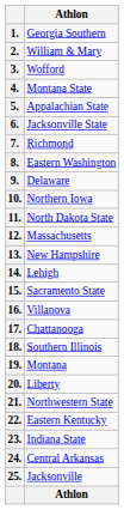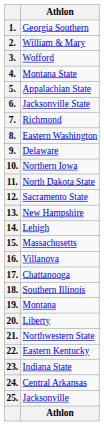 <table class="wikitable" style="white-space:nowrap; font-size:90%;">
 <tr>
 <th></th>
 <th>Athlon</th>
 </tr>
 <tr>
 <th>1.</th>
 <td><a href='#'>Georgia Southern</a></td>
 </tr>
 <tr>
 <th>2.</th>
 <td><a href='#'>William & Mary</a></td>
 </tr>
 <tr>
 <th>3.</th>
 <td><a href='#'>Wofford</a></td>
 </tr>
 <tr>
 <th>4.</th>
 <td><a href='#'>Montana State</a></td>
 </tr>
 <tr>
 <th>5.</th>
 <td><a href='#'>Appalachian State</a></td>
 </tr>
 <tr>
 <th>6.</th>
 <td><a href='#'>Jacksonville State</a></td>
 </tr>
 <tr>
 <th>7.</th>
 <td><a href='#'>Richmond</a></td>
 </tr>
 <tr>
 <th>8.</th>
 <td><a href='#'>Eastern Washington</a></td>
 </tr>
 <tr>
 <th>9.</th>
 <td><a href='#'>Delaware</a></td>
 </tr>
 <tr>
 <th>10.</th>
 <td><a href='#'>Northern Iowa</a></td>
 </tr>
 <tr>
 <th>11.</th>
 <td><a href='#'>North Dakota State</a></td>
 </tr>
 <tr>
 <th>12.</th>
-<td><a href='#'>Massachusetts</a></td>
+<td><a href='#'>Sacramento State</a></td>
 </tr>
 <tr>
 <th>13.</th>
 <td><a href='#'>New Hampshire</a></td>
 </tr>
 <tr>
 <th>14.</th>
 <td><a href='#'>Lehigh</a></td>
 </tr>
 <tr>
 <th>15.</th>
-<td><a href='#'>Sacramento State</a></td>
+<td><a href='#'>Massachusetts</a></td>
 </tr>
 <tr>
 <th>16.</th>
 <td><a href='#'>Villanova</a></td>
 </tr>
 <tr>
 <th>17.</th>
 <td><a href='#'>Chattanooga</a></td>
 </tr>
 <tr>
 <th>18.</th>
 <td><a href='#'>Southern Illinois</a></td>
 </tr>
 <tr>
 <th>19.</th>
 <td><a href='#'>Montana</a></td>
 </tr>
 <tr>
 <th>20.</th>
 <td><a href='#'>Liberty</a></td>
 </tr>
 <tr>
 <th>21.</th>
 <td><a href='#'>Northwestern State</a></td>
 </tr>
 <tr>
 <th>22.</th>
 <td><a href='#'>Eastern Kentucky</a></td>
 </tr>
 <tr>
 <th>23.</th>
 <td><a href='#'>Indiana State</a></td>
 </tr>
 <tr>
 <th>24.</th>
 <td><a href='#'>Central Arkansas</a></td>
 </tr>
 <tr>
 <th>25.</th>
 <td><a href='#'>Jacksonville</a></td>
 </tr>
 <tr>
 <th></th>
 <th>Athlon</th>
 </tr>
 </table>
